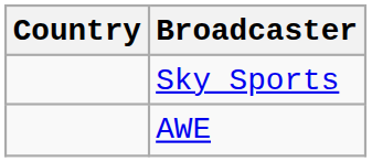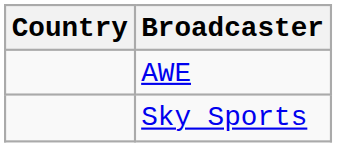 <table class="wikitable">
 <tr>
 <th align=center>Country</th>
 <th align=center>Broadcaster</th>
 </tr>
 <tr>
 <td></td>
-<td><a href='#'>Sky Sports</a></td>
+<td><a href='#'>AWE</a></td>
 </tr>
 <tr>
 <td></td>
-<td><a href='#'>AWE</a></td>
+<td><a href='#'>Sky Sports</a></td>
 </tr>
 </table>
